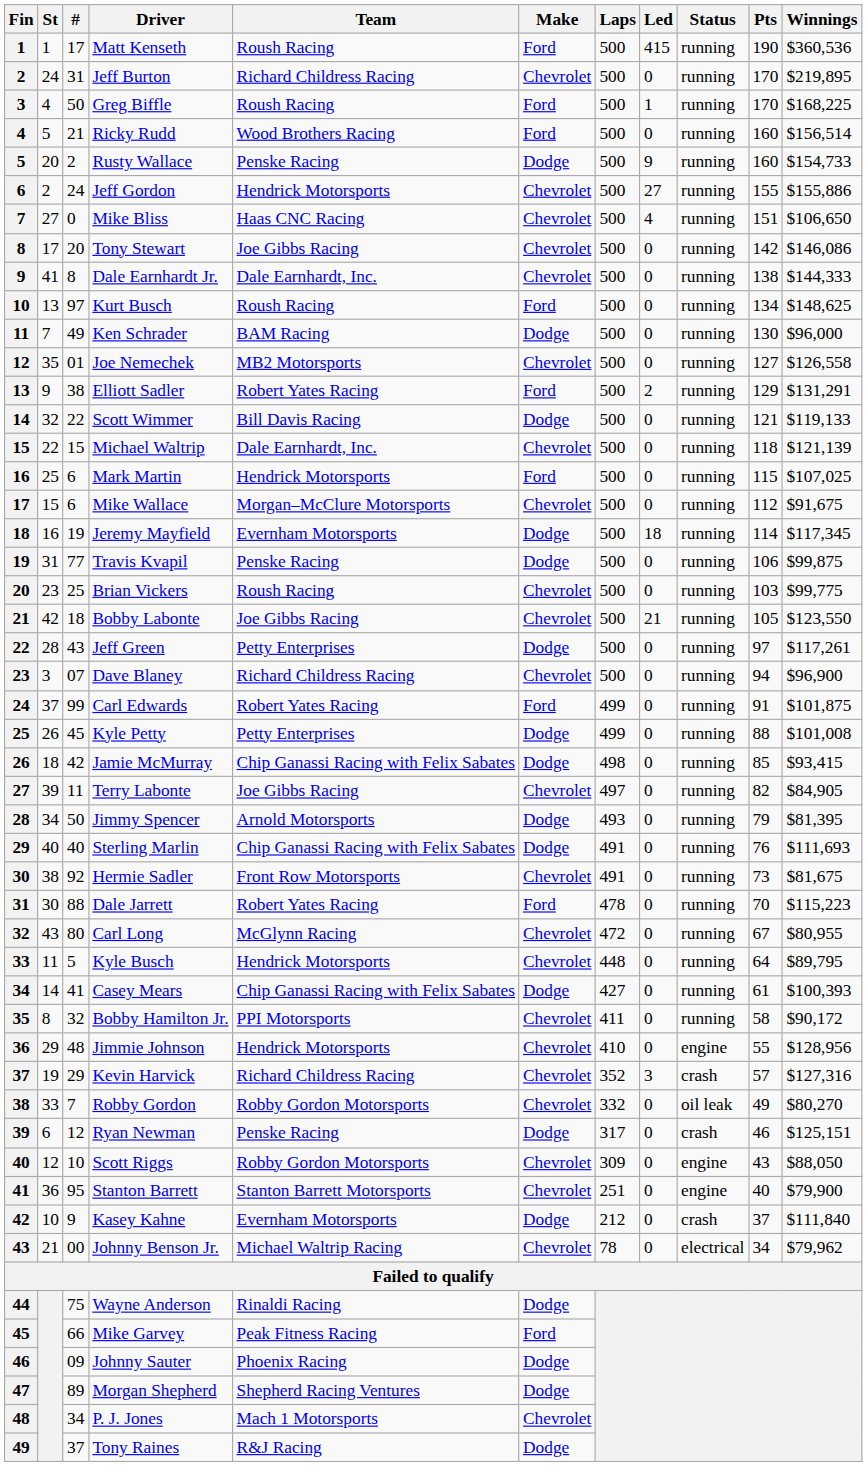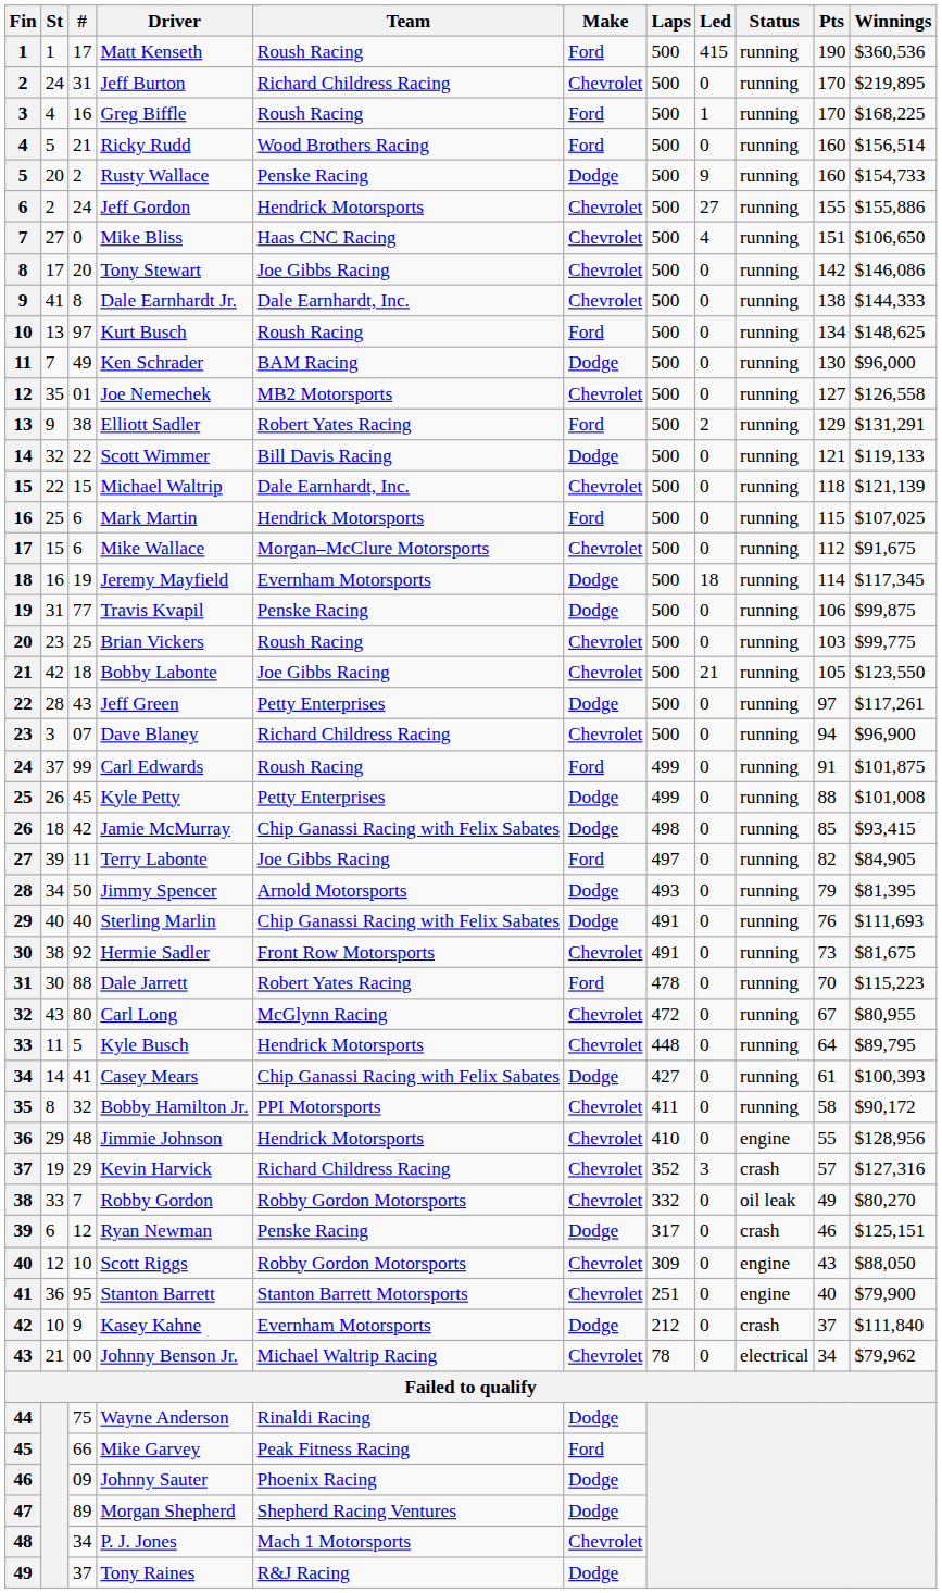 <table class="wikitable sortable" style="font-size:95%">
 <tr>
 <th>Fin</th>
 <th>St</th>
 <th>#</th>
 <th>Driver</th>
 <th>Team</th>
 <th>Make</th>
 <th>Laps</th>
 <th>Led</th>
 <th>Status</th>
 <th>Pts</th>
 <th>Winnings</th>
 </tr>
 <tr>
 <th>1</th>
 <td>1</td>
 <td>17</td>
 <td><a href='#'>Matt Kenseth</a></td>
 <td><a href='#'>Roush Racing</a></td>
 <td><a href='#'>Ford</a></td>
 <td>500</td>
 <td>415</td>
 <td>running</td>
 <td>190</td>
 <td>$360,536</td>
 </tr>
 <tr>
 <th>2</th>
 <td>24</td>
 <td>31</td>
 <td><a href='#'>Jeff Burton</a></td>
 <td><a href='#'>Richard Childress Racing</a></td>
 <td><a href='#'>Chevrolet</a></td>
 <td>500</td>
 <td>0</td>
 <td>running</td>
 <td>170</td>
 <td>$219,895</td>
 </tr>
 <tr>
 <th>3</th>
 <td>4</td>
-<td>50</td>
+<td>16</td>
 <td><a href='#'>Greg Biffle</a></td>
 <td><a href='#'>Roush Racing</a></td>
 <td><a href='#'>Ford</a></td>
 <td>500</td>
 <td>1</td>
 <td>running</td>
 <td>170</td>
 <td>$168,225</td>
 </tr>
 <tr>
 <th>4</th>
 <td>5</td>
 <td>21</td>
 <td><a href='#'>Ricky Rudd</a></td>
 <td><a href='#'>Wood Brothers Racing</a></td>
 <td><a href='#'>Ford</a></td>
 <td>500</td>
 <td>0</td>
 <td>running</td>
 <td>160</td>
 <td>$156,514</td>
 </tr>
 <tr>
 <th>5</th>
 <td>20</td>
 <td>2</td>
 <td><a href='#'>Rusty Wallace</a></td>
 <td><a href='#'>Penske Racing</a></td>
 <td><a href='#'>Dodge</a></td>
 <td>500</td>
 <td>9</td>
 <td>running</td>
 <td>160</td>
 <td>$154,733</td>
 </tr>
 <tr>
 <th>6</th>
 <td>2</td>
 <td>24</td>
 <td><a href='#'>Jeff Gordon</a></td>
 <td><a href='#'>Hendrick Motorsports</a></td>
 <td><a href='#'>Chevrolet</a></td>
 <td>500</td>
 <td>27</td>
 <td>running</td>
 <td>155</td>
 <td>$155,886</td>
 </tr>
 <tr>
 <th>7</th>
 <td>27</td>
 <td>0</td>
 <td><a href='#'>Mike Bliss</a></td>
 <td><a href='#'>Haas CNC Racing</a></td>
 <td><a href='#'>Chevrolet</a></td>
 <td>500</td>
 <td>4</td>
 <td>running</td>
 <td>151</td>
 <td>$106,650</td>
 </tr>
 <tr>
 <th>8</th>
 <td>17</td>
 <td>20</td>
 <td><a href='#'>Tony Stewart</a></td>
 <td><a href='#'>Joe Gibbs Racing</a></td>
 <td><a href='#'>Chevrolet</a></td>
 <td>500</td>
 <td>0</td>
 <td>running</td>
 <td>142</td>
 <td>$146,086</td>
 </tr>
 <tr>
 <th>9</th>
 <td>41</td>
 <td>8</td>
 <td><a href='#'>Dale Earnhardt Jr.</a></td>
 <td><a href='#'>Dale Earnhardt, Inc.</a></td>
 <td><a href='#'>Chevrolet</a></td>
 <td>500</td>
 <td>0</td>
 <td>running</td>
 <td>138</td>
 <td>$144,333</td>
 </tr>
 <tr>
 <th>10</th>
 <td>13</td>
 <td>97</td>
 <td><a href='#'>Kurt Busch</a></td>
 <td><a href='#'>Roush Racing</a></td>
 <td><a href='#'>Ford</a></td>
 <td>500</td>
 <td>0</td>
 <td>running</td>
 <td>134</td>
 <td>$148,625</td>
 </tr>
 <tr>
 <th>11</th>
 <td>7</td>
 <td>49</td>
 <td><a href='#'>Ken Schrader</a></td>
 <td><a href='#'>BAM Racing</a></td>
 <td><a href='#'>Dodge</a></td>
 <td>500</td>
 <td>0</td>
 <td>running</td>
 <td>130</td>
 <td>$96,000</td>
 </tr>
 <tr>
 <th>12</th>
 <td>35</td>
 <td>01</td>
 <td><a href='#'>Joe Nemechek</a></td>
 <td><a href='#'>MB2 Motorsports</a></td>
 <td><a href='#'>Chevrolet</a></td>
 <td>500</td>
 <td>0</td>
 <td>running</td>
 <td>127</td>
 <td>$126,558</td>
 </tr>
 <tr>
 <th>13</th>
 <td>9</td>
 <td>38</td>
 <td><a href='#'>Elliott Sadler</a></td>
 <td><a href='#'>Robert Yates Racing</a></td>
 <td><a href='#'>Ford</a></td>
 <td>500</td>
 <td>2</td>
 <td>running</td>
 <td>129</td>
 <td>$131,291</td>
 </tr>
 <tr>
 <th>14</th>
 <td>32</td>
 <td>22</td>
 <td><a href='#'>Scott Wimmer</a></td>
 <td><a href='#'>Bill Davis Racing</a></td>
 <td><a href='#'>Dodge</a></td>
 <td>500</td>
 <td>0</td>
 <td>running</td>
 <td>121</td>
 <td>$119,133</td>
 </tr>
 <tr>
 <th>15</th>
 <td>22</td>
 <td>15</td>
 <td><a href='#'>Michael Waltrip</a></td>
 <td><a href='#'>Dale Earnhardt, Inc.</a></td>
 <td><a href='#'>Chevrolet</a></td>
 <td>500</td>
 <td>0</td>
 <td>running</td>
 <td>118</td>
 <td>$121,139</td>
 </tr>
 <tr>
 <th>16</th>
 <td>25</td>
 <td>6</td>
 <td><a href='#'>Mark Martin</a></td>
 <td><a href='#'>Hendrick Motorsports</a></td>
 <td><a href='#'>Ford</a></td>
 <td>500</td>
 <td>0</td>
 <td>running</td>
 <td>115</td>
 <td>$107,025</td>
 </tr>
 <tr>
 <th>17</th>
 <td>15</td>
 <td>6</td>
 <td><a href='#'>Mike Wallace</a></td>
 <td><a href='#'>Morgan–McClure Motorsports</a></td>
 <td><a href='#'>Chevrolet</a></td>
 <td>500</td>
 <td>0</td>
 <td>running</td>
 <td>112</td>
 <td>$91,675</td>
 </tr>
 <tr>
 <th>18</th>
 <td>16</td>
 <td>19</td>
 <td><a href='#'>Jeremy Mayfield</a></td>
 <td><a href='#'>Evernham Motorsports</a></td>
 <td><a href='#'>Dodge</a></td>
 <td>500</td>
 <td>18</td>
 <td>running</td>
 <td>114</td>
 <td>$117,345</td>
 </tr>
 <tr>
 <th>19</th>
 <td>31</td>
 <td>77</td>
 <td><a href='#'>Travis Kvapil</a></td>
 <td><a href='#'>Penske Racing</a></td>
 <td><a href='#'>Dodge</a></td>
 <td>500</td>
 <td>0</td>
 <td>running</td>
 <td>106</td>
 <td>$99,875</td>
 </tr>
 <tr>
 <th>20</th>
 <td>23</td>
 <td>25</td>
 <td><a href='#'>Brian Vickers</a></td>
 <td><a href='#'>Roush Racing</a></td>
 <td><a href='#'>Chevrolet</a></td>
 <td>500</td>
 <td>0</td>
 <td>running</td>
 <td>103</td>
 <td>$99,775</td>
 </tr>
 <tr>
 <th>21</th>
 <td>42</td>
 <td>18</td>
 <td><a href='#'>Bobby Labonte</a></td>
 <td><a href='#'>Joe Gibbs Racing</a></td>
 <td><a href='#'>Chevrolet</a></td>
 <td>500</td>
 <td>21</td>
 <td>running</td>
 <td>105</td>
 <td>$123,550</td>
 </tr>
 <tr>
 <th>22</th>
 <td>28</td>
 <td>43</td>
 <td><a href='#'>Jeff Green</a></td>
 <td><a href='#'>Petty Enterprises</a></td>
 <td><a href='#'>Dodge</a></td>
 <td>500</td>
 <td>0</td>
 <td>running</td>
 <td>97</td>
 <td>$117,261</td>
 </tr>
 <tr>
 <th>23</th>
 <td>3</td>
 <td>07</td>
 <td><a href='#'>Dave Blaney</a></td>
 <td><a href='#'>Richard Childress Racing</a></td>
 <td><a href='#'>Chevrolet</a></td>
 <td>500</td>
 <td>0</td>
 <td>running</td>
 <td>94</td>
 <td>$96,900</td>
 </tr>
 <tr>
 <th>24</th>
 <td>37</td>
 <td>99</td>
 <td><a href='#'>Carl Edwards</a></td>
-<td><a href='#'>Robert Yates Racing</a></td>
+<td><a href='#'>Roush Racing</a></td>
 <td><a href='#'>Ford</a></td>
 <td>499</td>
 <td>0</td>
 <td>running</td>
 <td>91</td>
 <td>$101,875</td>
 </tr>
 <tr>
 <th>25</th>
 <td>26</td>
 <td>45</td>
 <td><a href='#'>Kyle Petty</a></td>
 <td><a href='#'>Petty Enterprises</a></td>
 <td><a href='#'>Dodge</a></td>
 <td>499</td>
 <td>0</td>
 <td>running</td>
 <td>88</td>
 <td>$101,008</td>
 </tr>
 <tr>
 <th>26</th>
 <td>18</td>
 <td>42</td>
 <td><a href='#'>Jamie McMurray</a></td>
 <td><a href='#'>Chip Ganassi Racing with Felix Sabates</a></td>
 <td><a href='#'>Dodge</a></td>
 <td>498</td>
 <td>0</td>
 <td>running</td>
 <td>85</td>
 <td>$93,415</td>
 </tr>
 <tr>
 <th>27</th>
 <td>39</td>
 <td>11</td>
 <td><a href='#'>Terry Labonte</a></td>
 <td><a href='#'>Joe Gibbs Racing</a></td>
-<td><a href='#'>Chevrolet</a></td>
+<td><a href='#'>Ford</a></td>
 <td>497</td>
 <td>0</td>
 <td>running</td>
 <td>82</td>
 <td>$84,905</td>
 </tr>
 <tr>
 <th>28</th>
 <td>34</td>
 <td>50</td>
 <td><a href='#'>Jimmy Spencer</a></td>
 <td><a href='#'>Arnold Motorsports</a></td>
 <td><a href='#'>Dodge</a></td>
 <td>493</td>
 <td>0</td>
 <td>running</td>
 <td>79</td>
 <td>$81,395</td>
 </tr>
 <tr>
 <th>29</th>
 <td>40</td>
 <td>40</td>
 <td><a href='#'>Sterling Marlin</a></td>
 <td><a href='#'>Chip Ganassi Racing with Felix Sabates</a></td>
 <td><a href='#'>Dodge</a></td>
 <td>491</td>
 <td>0</td>
 <td>running</td>
 <td>76</td>
 <td>$111,693</td>
 </tr>
 <tr>
 <th>30</th>
 <td>38</td>
 <td>92</td>
 <td><a href='#'>Hermie Sadler</a></td>
 <td><a href='#'>Front Row Motorsports</a></td>
 <td><a href='#'>Chevrolet</a></td>
 <td>491</td>
 <td>0</td>
 <td>running</td>
 <td>73</td>
 <td>$81,675</td>
 </tr>
 <tr>
 <th>31</th>
 <td>30</td>
 <td>88</td>
 <td><a href='#'>Dale Jarrett</a></td>
 <td><a href='#'>Robert Yates Racing</a></td>
 <td><a href='#'>Ford</a></td>
 <td>478</td>
 <td>0</td>
 <td>running</td>
 <td>70</td>
 <td>$115,223</td>
 </tr>
 <tr>
 <th>32</th>
 <td>43</td>
 <td>80</td>
 <td><a href='#'>Carl Long</a></td>
 <td><a href='#'>McGlynn Racing</a></td>
 <td><a href='#'>Chevrolet</a></td>
 <td>472</td>
 <td>0</td>
 <td>running</td>
 <td>67</td>
 <td>$80,955</td>
 </tr>
 <tr>
 <th>33</th>
 <td>11</td>
 <td>5</td>
 <td><a href='#'>Kyle Busch</a></td>
 <td><a href='#'>Hendrick Motorsports</a></td>
 <td><a href='#'>Chevrolet</a></td>
 <td>448</td>
 <td>0</td>
 <td>running</td>
 <td>64</td>
 <td>$89,795</td>
 </tr>
 <tr>
 <th>34</th>
 <td>14</td>
 <td>41</td>
 <td><a href='#'>Casey Mears</a></td>
 <td><a href='#'>Chip Ganassi Racing with Felix Sabates</a></td>
 <td><a href='#'>Dodge</a></td>
 <td>427</td>
 <td>0</td>
 <td>running</td>
 <td>61</td>
 <td>$100,393</td>
 </tr>
 <tr>
 <th>35</th>
 <td>8</td>
 <td>32</td>
 <td><a href='#'>Bobby Hamilton Jr.</a></td>
 <td><a href='#'>PPI Motorsports</a></td>
 <td><a href='#'>Chevrolet</a></td>
 <td>411</td>
 <td>0</td>
 <td>running</td>
 <td>58</td>
 <td>$90,172</td>
 </tr>
 <tr>
 <th>36</th>
 <td>29</td>
 <td>48</td>
 <td><a href='#'>Jimmie Johnson</a></td>
 <td><a href='#'>Hendrick Motorsports</a></td>
 <td><a href='#'>Chevrolet</a></td>
 <td>410</td>
 <td>0</td>
 <td>engine</td>
 <td>55</td>
 <td>$128,956</td>
 </tr>
 <tr>
 <th>37</th>
 <td>19</td>
 <td>29</td>
 <td><a href='#'>Kevin Harvick</a></td>
 <td><a href='#'>Richard Childress Racing</a></td>
 <td><a href='#'>Chevrolet</a></td>
 <td>352</td>
 <td>3</td>
 <td>crash</td>
 <td>57</td>
 <td>$127,316</td>
 </tr>
 <tr>
 <th>38</th>
 <td>33</td>
 <td>7</td>
 <td><a href='#'>Robby Gordon</a></td>
 <td><a href='#'>Robby Gordon Motorsports</a></td>
 <td><a href='#'>Chevrolet</a></td>
 <td>332</td>
 <td>0</td>
 <td>oil leak</td>
 <td>49</td>
 <td>$80,270</td>
 </tr>
 <tr>
 <th>39</th>
 <td>6</td>
 <td>12</td>
 <td><a href='#'>Ryan Newman</a></td>
 <td><a href='#'>Penske Racing</a></td>
 <td><a href='#'>Dodge</a></td>
 <td>317</td>
 <td>0</td>
 <td>crash</td>
 <td>46</td>
 <td>$125,151</td>
 </tr>
 <tr>
 <th>40</th>
 <td>12</td>
 <td>10</td>
 <td><a href='#'>Scott Riggs</a></td>
 <td><a href='#'>Robby Gordon Motorsports</a></td>
 <td><a href='#'>Chevrolet</a></td>
 <td>309</td>
 <td>0</td>
 <td>engine</td>
 <td>43</td>
 <td>$88,050</td>
 </tr>
 <tr>
 <th>41</th>
 <td>36</td>
 <td>95</td>
 <td><a href='#'>Stanton Barrett</a></td>
 <td><a href='#'>Stanton Barrett Motorsports</a></td>
 <td><a href='#'>Chevrolet</a></td>
 <td>251</td>
 <td>0</td>
 <td>engine</td>
 <td>40</td>
 <td>$79,900</td>
 </tr>
 <tr>
 <th>42</th>
 <td>10</td>
 <td>9</td>
 <td><a href='#'>Kasey Kahne</a></td>
 <td><a href='#'>Evernham Motorsports</a></td>
 <td><a href='#'>Dodge</a></td>
 <td>212</td>
 <td>0</td>
 <td>crash</td>
 <td>37</td>
 <td>$111,840</td>
 </tr>
 <tr>
 <th>43</th>
 <td>21</td>
 <td>00</td>
 <td><a href='#'>Johnny Benson Jr.</a></td>
 <td><a href='#'>Michael Waltrip Racing</a></td>
 <td><a href='#'>Chevrolet</a></td>
 <td>78</td>
 <td>0</td>
 <td>electrical</td>
 <td>34</td>
 <td>$79,962</td>
 </tr>
 <tr>
 <th colspan="11">Failed to qualify</th>
 </tr>
 <tr>
 <th>44</th>
 <th rowspan="6"></th>
 <td>75</td>
 <td><a href='#'>Wayne Anderson</a></td>
 <td><a href='#'>Rinaldi Racing</a></td>
 <td><a href='#'>Dodge</a></td>
 <th colspan="5" rowspan="6"></th>
 </tr>
 <tr>
 <th>45</th>
 <td>66</td>
 <td><a href='#'>Mike Garvey</a></td>
 <td><a href='#'>Peak Fitness Racing</a></td>
 <td><a href='#'>Ford</a></td>
 </tr>
 <tr>
 <th>46</th>
 <td>09</td>
 <td><a href='#'>Johnny Sauter</a></td>
 <td><a href='#'>Phoenix Racing</a></td>
 <td><a href='#'>Dodge</a></td>
 </tr>
 <tr>
 <th>47</th>
 <td>89</td>
 <td><a href='#'>Morgan Shepherd</a></td>
 <td><a href='#'>Shepherd Racing Ventures</a></td>
 <td><a href='#'>Dodge</a></td>
 </tr>
 <tr>
 <th>48</th>
 <td>34</td>
 <td><a href='#'>P. J. Jones</a></td>
 <td><a href='#'>Mach 1 Motorsports</a></td>
 <td><a href='#'>Chevrolet</a></td>
 </tr>
 <tr>
 <th>49</th>
 <td>37</td>
 <td><a href='#'>Tony Raines</a></td>
 <td><a href='#'>R&J Racing</a></td>
 <td><a href='#'>Dodge</a></td>
 </tr>
 </table>
